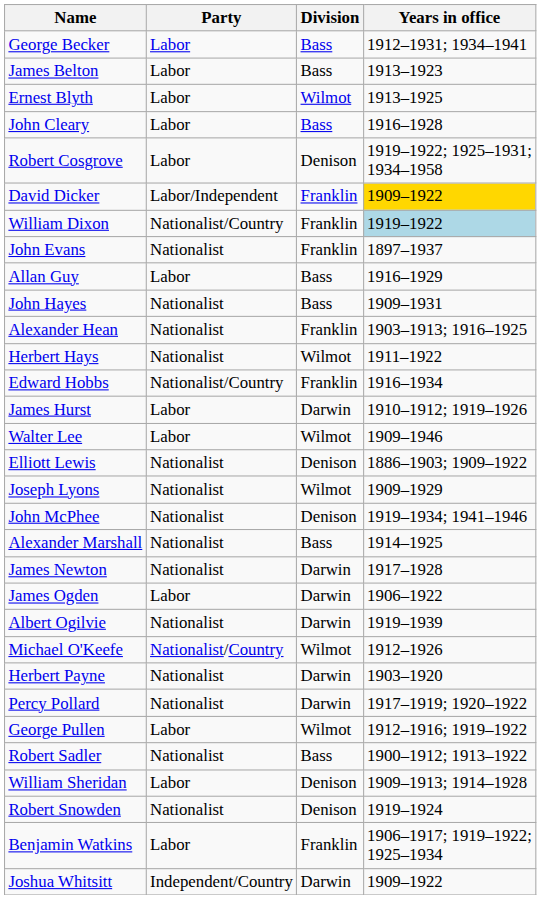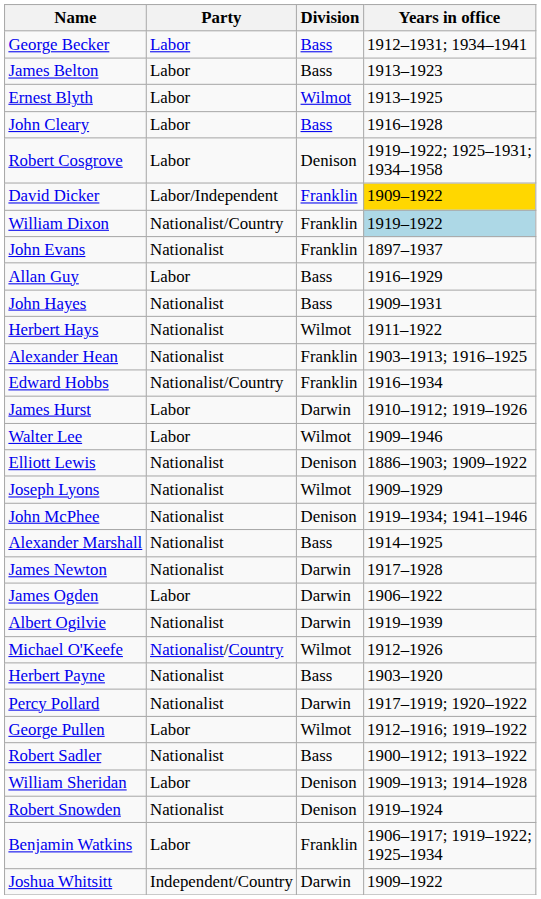 <table class="wikitable sortable">
 <tr>
 <th><strong>Name</strong></th>
 <th><strong>Party</strong></th>
 <th><strong>Division</strong></th>
 <th><strong>Years in office</strong></th>
 </tr>
 <tr>
 <td><a href='#'>George Becker</a></td>
 <td><a href='#'>Labor</a></td>
 <td><a href='#'>Bass</a></td>
 <td>1912–1931; 1934–1941</td>
 </tr>
 <tr>
 <td><a href='#'>James Belton</a></td>
 <td>Labor</td>
 <td>Bass</td>
 <td>1913–1923</td>
 </tr>
 <tr>
 <td><a href='#'>Ernest Blyth</a></td>
 <td>Labor</td>
 <td><a href='#'>Wilmot</a></td>
 <td>1913–1925</td>
 </tr>
 <tr>
 <td><a href='#'>John Cleary</a></td>
 <td>Labor</td>
 <td><a href='#'>Bass</a></td>
 <td>1916–1928</td>
 </tr>
 <tr>
 <td><a href='#'>Robert Cosgrove</a></td>
 <td>Labor</td>
 <td>Denison</td>
 <td>1919–1922; 1925–1931;<br>1934–1958</td>
 </tr>
 <tr>
 <td><a href='#'>David Dicker</a></td>
 <td>Labor/Independent</td>
 <td><a href='#'>Franklin</a></td>
 <td style="background: gold;">1909–1922</td>
 </tr>
 <tr>
 <td><a href='#'>William Dixon</a></td>
 <td>Nationalist/Country</td>
 <td>Franklin</td>
 <td style="background: lightblue;">1919–1922</td>
 </tr>
 <tr>
 <td><a href='#'>John Evans</a></td>
 <td>Nationalist</td>
 <td>Franklin</td>
 <td>1897–1937</td>
 </tr>
 <tr>
 <td><a href='#'>Allan Guy</a></td>
 <td>Labor</td>
 <td>Bass</td>
 <td>1916–1929</td>
 </tr>
 <tr>
 <td><a href='#'>John Hayes</a></td>
 <td>Nationalist</td>
 <td>Bass</td>
 <td>1909–1931</td>
 </tr>
 <tr>
+<td><a href='#'>Herbert Hays</a></td>
+<td>Nationalist</td>
+<td>Wilmot</td>
+<td>1911–1922</td>
+</tr>
+<tr>
 <td><a href='#'>Alexander Hean</a></td>
 <td>Nationalist</td>
 <td>Franklin</td>
 <td>1903–1913; 1916–1925</td>
-</tr>
-<tr>
-<td><a href='#'>Herbert Hays</a></td>
-<td>Nationalist</td>
-<td>Wilmot</td>
-<td>1911–1922</td>
 </tr>
 <tr>
 <td><a href='#'>Edward Hobbs</a></td>
 <td>Nationalist/Country</td>
 <td>Franklin</td>
 <td>1916–1934</td>
 </tr>
 <tr>
 <td><a href='#'>James Hurst</a></td>
 <td>Labor</td>
 <td>Darwin</td>
 <td>1910–1912; 1919–1926</td>
 </tr>
 <tr>
 <td><a href='#'>Walter Lee</a></td>
 <td>Labor</td>
 <td>Wilmot</td>
 <td>1909–1946</td>
 </tr>
 <tr>
 <td><a href='#'>Elliott Lewis</a></td>
 <td>Nationalist</td>
 <td>Denison</td>
 <td>1886–1903; 1909–1922</td>
 </tr>
 <tr>
 <td><a href='#'>Joseph Lyons</a></td>
 <td>Nationalist</td>
 <td>Wilmot</td>
 <td>1909–1929</td>
 </tr>
 <tr>
 <td><a href='#'>John McPhee</a></td>
 <td>Nationalist</td>
 <td>Denison</td>
 <td>1919–1934; 1941–1946</td>
 </tr>
 <tr>
 <td><a href='#'>Alexander Marshall</a></td>
 <td>Nationalist</td>
 <td>Bass</td>
 <td>1914–1925</td>
 </tr>
 <tr>
 <td><a href='#'>James Newton</a></td>
 <td>Nationalist</td>
 <td>Darwin</td>
 <td>1917–1928</td>
 </tr>
 <tr>
 <td><a href='#'>James Ogden</a></td>
 <td>Labor</td>
 <td>Darwin</td>
 <td>1906–1922</td>
 </tr>
 <tr>
 <td><a href='#'>Albert Ogilvie</a></td>
 <td>Nationalist</td>
 <td>Darwin</td>
 <td>1919–1939</td>
 </tr>
 <tr>
 <td><a href='#'>Michael O'Keefe</a></td>
 <td><a href='#'>Nationalist</a>/<a href='#'>Country</a></td>
 <td>Wilmot</td>
 <td>1912–1926</td>
 </tr>
 <tr>
 <td><a href='#'>Herbert Payne</a></td>
 <td>Nationalist</td>
-<td>Darwin</td>
+<td>Bass</td>
 <td>1903–1920</td>
 </tr>
 <tr>
 <td><a href='#'>Percy Pollard</a></td>
 <td>Nationalist</td>
 <td>Darwin</td>
 <td>1917–1919; 1920–1922</td>
 </tr>
 <tr>
 <td><a href='#'>George Pullen</a></td>
 <td>Labor</td>
 <td>Wilmot</td>
 <td>1912–1916; 1919–1922</td>
 </tr>
 <tr>
 <td><a href='#'>Robert Sadler</a></td>
 <td>Nationalist</td>
 <td>Bass</td>
 <td>1900–1912; 1913–1922</td>
 </tr>
 <tr>
 <td><a href='#'>William Sheridan</a></td>
 <td>Labor</td>
 <td>Denison</td>
 <td>1909–1913; 1914–1928</td>
 </tr>
 <tr>
 <td><a href='#'>Robert Snowden</a></td>
 <td>Nationalist</td>
 <td>Denison</td>
 <td>1919–1924</td>
 </tr>
 <tr>
 <td><a href='#'>Benjamin Watkins</a></td>
 <td>Labor</td>
 <td>Franklin</td>
 <td>1906–1917; 1919–1922;<br>1925–1934</td>
 </tr>
 <tr>
 <td><a href='#'>Joshua Whitsitt</a></td>
 <td>Independent/Country</td>
 <td>Darwin</td>
 <td>1909–1922</td>
 </tr>
 </table>
